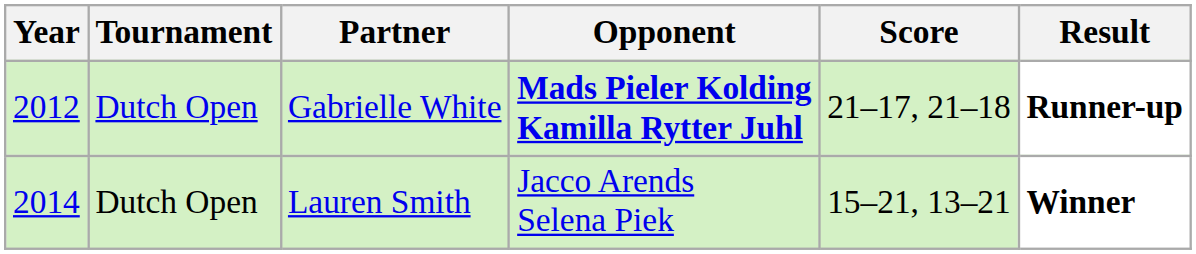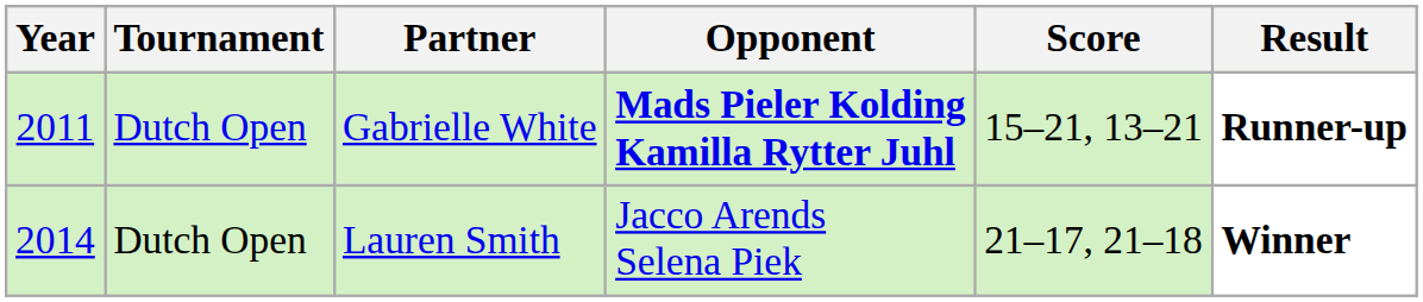 <table class="sortable wikitable" style="font-size: 90%;">
 <tr>
 <th>Year</th>
 <th>Tournament</th>
 <th>Partner</th>
 <th>Opponent</th>
 <th>Score</th>
 <th>Result</th>
 </tr>
 <tr style="background:#D4F1C5">
-<td align="center"><a href='#'>2012</a></td>
+<td align="center"><a href='#'>2011</a></td>
 <td align="left"><a href='#'>Dutch Open</a></td>
 <td align="left"> <a href='#'>Gabrielle White</a></td>
 <td align="left"><strong> <a href='#'>Mads Pieler Kolding</a><br> <a href='#'>Kamilla Rytter Juhl</a></strong></td>
-<td align="left">21–17, 21–18</td>
+<td align="left">15–21, 13–21</td>
 <td style="text-align:left; background:white"> <strong>Runner-up</strong></td>
 </tr>
 <tr style="background:#D4F1C5">
 <td align="center"><a href='#'>2014</a></td>
 <td align="left">Dutch Open</td>
 <td align="left"> <a href='#'>Lauren Smith</a></td>
 <td align="left"> <a href='#'>Jacco Arends</a><br> <a href='#'>Selena Piek</a></td>
-<td align="left">15–21, 13–21</td>
+<td align="left">21–17, 21–18</td>
 <td style="text-align:left; background:white"> <strong>Winner</strong></td>
 </tr>
 </table>
